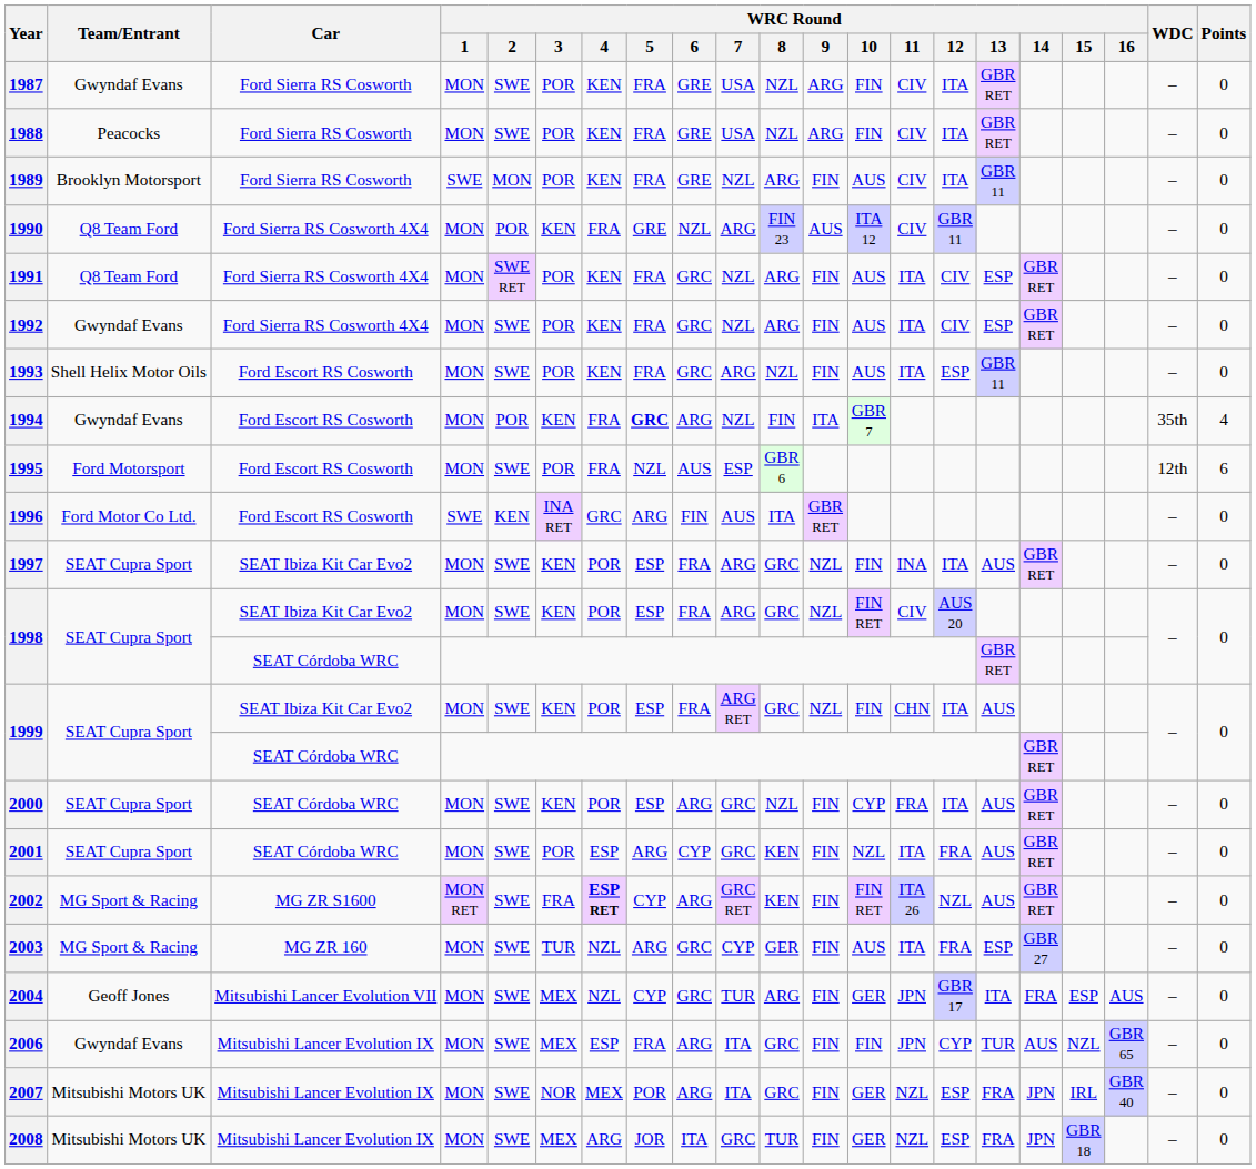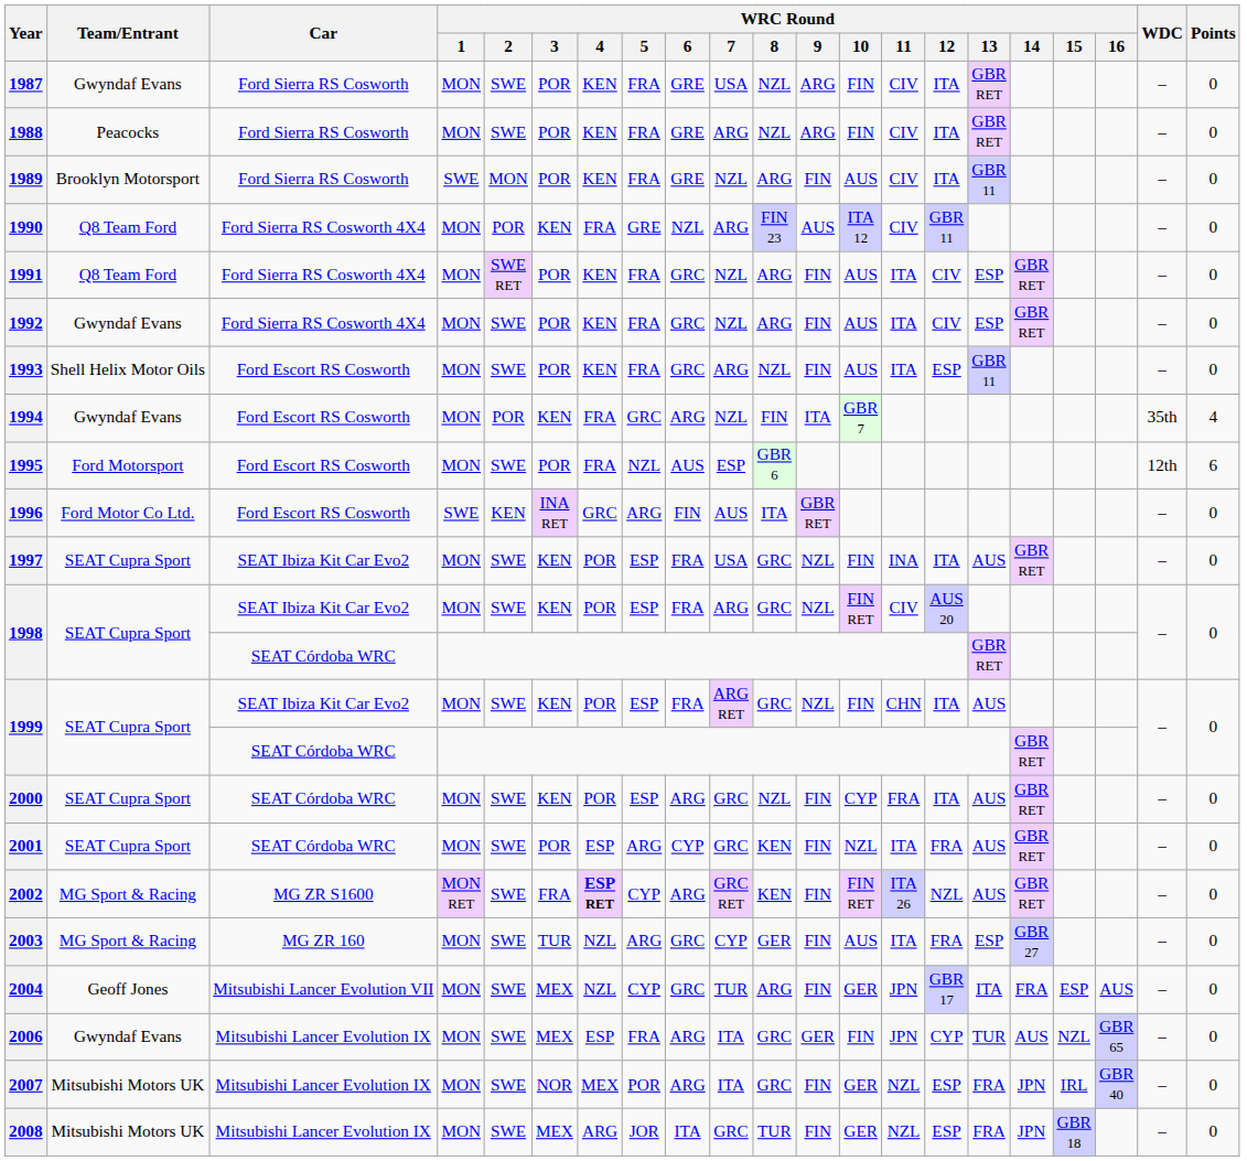 <table class="wikitable" border="1" style="text-align:center; font-size:90%;">
 <tr>
 <th rowspan="2">Year</th>
 <th rowspan="2">Team/Entrant</th>
 <th rowspan="2">Car</th>
 <th colspan="16">WRC Round</th>
 <th rowspan="2">WDC</th>
 <th rowspan="2">Points</th>
 </tr>
 <tr>
 <th>1</th>
 <th>2</th>
 <th>3</th>
 <th>4</th>
 <th>5</th>
 <th>6</th>
 <th>7</th>
 <th>8</th>
 <th>9</th>
 <th>10</th>
 <th>11</th>
 <th>12</th>
 <th>13</th>
 <th>14</th>
 <th>15</th>
 <th>16</th>
 </tr>
 <tr>
 <th><a href='#'>1987</a></th>
 <td>Gwyndaf Evans</td>
 <td><a href='#'>Ford Sierra RS Cosworth</a></td>
 <td><a href='#'>MON</a></td>
 <td><a href='#'>SWE</a></td>
 <td><a href='#'>POR</a></td>
 <td><a href='#'>KEN</a></td>
 <td><a href='#'>FRA</a></td>
 <td><a href='#'>GRE</a></td>
 <td><a href='#'>USA</a></td>
 <td><a href='#'>NZL</a></td>
 <td><a href='#'>ARG</a></td>
 <td><a href='#'>FIN</a></td>
 <td><a href='#'>CIV</a></td>
 <td><a href='#'>ITA</a></td>
 <td style="background:#efcfff;"><a href='#'>GBR</a><br><small>RET</small></td>
 <td></td>
 <td></td>
 <td></td>
 <td>–</td>
 <td>0</td>
 </tr>
 <tr>
 <th><a href='#'>1988</a></th>
 <td>Peacocks</td>
 <td><a href='#'>Ford Sierra RS Cosworth</a></td>
 <td><a href='#'>MON</a></td>
 <td><a href='#'>SWE</a></td>
 <td><a href='#'>POR</a></td>
 <td><a href='#'>KEN</a></td>
 <td><a href='#'>FRA</a></td>
 <td><a href='#'>GRE</a></td>
-<td><a href='#'>USA</a></td>
+<td><a href='#'>ARG</a></td>
 <td><a href='#'>NZL</a></td>
 <td><a href='#'>ARG</a></td>
 <td><a href='#'>FIN</a></td>
 <td><a href='#'>CIV</a></td>
 <td><a href='#'>ITA</a></td>
 <td style="background:#efcfff;"><a href='#'>GBR</a><br><small>RET</small></td>
 <td></td>
 <td></td>
 <td></td>
 <td>–</td>
 <td>0</td>
 </tr>
 <tr>
 <th><a href='#'>1989</a></th>
 <td>Brooklyn Motorsport</td>
 <td><a href='#'>Ford Sierra RS Cosworth</a></td>
 <td><a href='#'>SWE</a></td>
 <td><a href='#'>MON</a></td>
 <td><a href='#'>POR</a></td>
 <td><a href='#'>KEN</a></td>
 <td><a href='#'>FRA</a></td>
 <td><a href='#'>GRE</a></td>
 <td><a href='#'>NZL</a></td>
 <td><a href='#'>ARG</a></td>
 <td><a href='#'>FIN</a></td>
 <td><a href='#'>AUS</a></td>
 <td><a href='#'>CIV</a></td>
 <td><a href='#'>ITA</a></td>
 <td style="background:#cfcfff;"><a href='#'>GBR</a><br><small>11</small></td>
 <td></td>
 <td></td>
 <td></td>
 <td>–</td>
 <td>0</td>
 </tr>
 <tr>
 <th><a href='#'>1990</a></th>
 <td><a href='#'>Q8 Team Ford</a></td>
 <td><a href='#'>Ford Sierra RS Cosworth 4X4</a></td>
 <td><a href='#'>MON</a></td>
 <td><a href='#'>POR</a></td>
 <td><a href='#'>KEN</a></td>
 <td><a href='#'>FRA</a></td>
 <td><a href='#'>GRE</a></td>
 <td><a href='#'>NZL</a></td>
 <td><a href='#'>ARG</a></td>
 <td style="background:#cfcfff;"><a href='#'>FIN</a><br><small>23</small></td>
 <td><a href='#'>AUS</a></td>
 <td style="background:#cfcfff;"><a href='#'>ITA</a><br><small>12</small></td>
 <td><a href='#'>CIV</a></td>
 <td style="background:#cfcfff;"><a href='#'>GBR</a><br><small>11</small></td>
 <td></td>
 <td></td>
 <td></td>
 <td></td>
 <td>–</td>
 <td>0</td>
 </tr>
 <tr>
 <th><a href='#'>1991</a></th>
 <td><a href='#'>Q8 Team Ford</a></td>
 <td><a href='#'>Ford Sierra RS Cosworth 4X4</a></td>
 <td><a href='#'>MON</a></td>
 <td style="background:#efcfff;"><a href='#'>SWE</a><br><small>RET</small></td>
 <td><a href='#'>POR</a></td>
 <td><a href='#'>KEN</a></td>
 <td><a href='#'>FRA</a></td>
 <td><a href='#'>GRC</a></td>
 <td><a href='#'>NZL</a></td>
 <td><a href='#'>ARG</a></td>
 <td><a href='#'>FIN</a></td>
 <td><a href='#'>AUS</a></td>
 <td><a href='#'>ITA</a></td>
 <td><a href='#'>CIV</a></td>
 <td><a href='#'>ESP</a></td>
 <td style="background:#efcfff;"><a href='#'>GBR</a><br><small>RET</small></td>
 <td></td>
 <td></td>
 <td>–</td>
 <td>0</td>
 </tr>
 <tr>
 <th><a href='#'>1992</a></th>
 <td>Gwyndaf Evans</td>
 <td><a href='#'>Ford Sierra RS Cosworth 4X4</a></td>
 <td><a href='#'>MON</a></td>
 <td><a href='#'>SWE</a></td>
 <td><a href='#'>POR</a></td>
 <td><a href='#'>KEN</a></td>
 <td><a href='#'>FRA</a></td>
 <td><a href='#'>GRC</a></td>
 <td><a href='#'>NZL</a></td>
 <td><a href='#'>ARG</a></td>
 <td><a href='#'>FIN</a></td>
 <td><a href='#'>AUS</a></td>
 <td><a href='#'>ITA</a></td>
 <td><a href='#'>CIV</a></td>
 <td><a href='#'>ESP</a></td>
 <td style="background:#efcfff;"><a href='#'>GBR</a><br><small>RET</small></td>
 <td></td>
 <td></td>
 <td>–</td>
 <td>0</td>
 </tr>
 <tr>
 <th><a href='#'>1993</a></th>
 <td>Shell Helix Motor Oils</td>
 <td><a href='#'>Ford Escort RS Cosworth</a></td>
 <td><a href='#'>MON</a></td>
 <td><a href='#'>SWE</a></td>
 <td><a href='#'>POR</a></td>
 <td><a href='#'>KEN</a></td>
 <td><a href='#'>FRA</a></td>
 <td><a href='#'>GRC</a></td>
 <td><a href='#'>ARG</a></td>
 <td><a href='#'>NZL</a></td>
 <td><a href='#'>FIN</a></td>
 <td><a href='#'>AUS</a></td>
 <td><a href='#'>ITA</a></td>
 <td><a href='#'>ESP</a></td>
 <td style="background:#cfcfff;"><a href='#'>GBR</a><br><small>11</small></td>
 <td></td>
 <td></td>
 <td></td>
 <td>–</td>
 <td>0</td>
 </tr>
 <tr>
 <th><a href='#'>1994</a></th>
 <td>Gwyndaf Evans</td>
 <td><a href='#'>Ford Escort RS Cosworth</a></td>
 <td><a href='#'>MON</a></td>
 <td><a href='#'>POR</a></td>
 <td><a href='#'>KEN</a></td>
 <td><a href='#'>FRA</a></td>
-<td><strong><a href='#'>GRC</a></strong></td>
+<td><a href='#'>GRC</a></td>
 <td><a href='#'>ARG</a></td>
 <td><a href='#'>NZL</a></td>
 <td><a href='#'>FIN</a></td>
 <td><a href='#'>ITA</a></td>
 <td style="background:#DFFFDF;"><a href='#'>GBR</a><br><small>7</small></td>
 <td></td>
 <td></td>
 <td></td>
 <td></td>
 <td></td>
 <td></td>
 <td>35th</td>
 <td>4</td>
 </tr>
 <tr>
 <th><a href='#'>1995</a></th>
 <td><a href='#'>Ford Motorsport</a></td>
 <td><a href='#'>Ford Escort RS Cosworth</a></td>
 <td><a href='#'>MON</a></td>
 <td><a href='#'>SWE</a></td>
 <td><a href='#'>POR</a></td>
 <td><a href='#'>FRA</a></td>
 <td><a href='#'>NZL</a></td>
 <td><a href='#'>AUS</a></td>
 <td><a href='#'>ESP</a></td>
 <td style="background:#DFFFDF;"><a href='#'>GBR</a><br><small>6</small></td>
 <td></td>
 <td></td>
 <td></td>
 <td></td>
 <td></td>
 <td></td>
 <td></td>
 <td></td>
 <td>12th</td>
 <td>6</td>
 </tr>
 <tr>
 <th><a href='#'>1996</a></th>
 <td><a href='#'>Ford Motor Co Ltd.</a></td>
 <td><a href='#'>Ford Escort RS Cosworth</a></td>
 <td><a href='#'>SWE</a></td>
 <td><a href='#'>KEN</a></td>
 <td style="background:#efcfff;"><a href='#'>INA</a><br><small>RET</small></td>
 <td><a href='#'>GRC</a></td>
 <td><a href='#'>ARG</a></td>
 <td><a href='#'>FIN</a></td>
 <td><a href='#'>AUS</a></td>
 <td><a href='#'>ITA</a></td>
 <td style="background:#efcfff;"><a href='#'>GBR</a><br><small>RET</small></td>
 <td></td>
 <td></td>
 <td></td>
 <td></td>
 <td></td>
 <td></td>
 <td></td>
 <td>–</td>
 <td>0</td>
 </tr>
 <tr>
 <th><a href='#'>1997</a></th>
 <td><a href='#'>SEAT Cupra Sport</a></td>
 <td><a href='#'>SEAT Ibiza Kit Car Evo2</a></td>
 <td><a href='#'>MON</a></td>
 <td><a href='#'>SWE</a></td>
 <td><a href='#'>KEN</a></td>
 <td><a href='#'>POR</a></td>
 <td><a href='#'>ESP</a></td>
 <td><a href='#'>FRA</a></td>
-<td><a href='#'>ARG</a></td>
+<td><a href='#'>USA</a></td>
 <td><a href='#'>GRC</a></td>
 <td><a href='#'>NZL</a></td>
 <td><a href='#'>FIN</a></td>
 <td><a href='#'>INA</a></td>
 <td><a href='#'>ITA</a></td>
 <td><a href='#'>AUS</a></td>
 <td style="background:#efcfff;"><a href='#'>GBR</a><br><small>RET</small></td>
 <td></td>
 <td></td>
 <td>–</td>
 <td>0</td>
 </tr>
 <tr>
 <th rowspan=2><a href='#'>1998</a></th>
 <td rowspan=2><a href='#'>SEAT Cupra Sport</a></td>
 <td><a href='#'>SEAT Ibiza Kit Car Evo2</a></td>
 <td><a href='#'>MON</a></td>
 <td><a href='#'>SWE</a></td>
 <td><a href='#'>KEN</a></td>
 <td><a href='#'>POR</a></td>
 <td><a href='#'>ESP</a></td>
 <td><a href='#'>FRA</a></td>
 <td><a href='#'>ARG</a></td>
 <td><a href='#'>GRC</a></td>
 <td><a href='#'>NZL</a></td>
 <td style="background:#efcfff;"><a href='#'>FIN</a><br><small>RET</small></td>
 <td><a href='#'>CIV</a></td>
 <td style="background:#cfcfff;"><a href='#'>AUS</a><br><small>20</small></td>
 <td></td>
 <td></td>
 <td></td>
 <td></td>
 <td rowspan=2>–</td>
 <td rowspan=2>0</td>
 </tr>
 <tr>
 <td><a href='#'>SEAT Córdoba WRC</a></td>
 <td colspan=12></td>
 <td style="background:#efcfff;"><a href='#'>GBR</a><br><small>RET</small></td>
 <td></td>
 <td></td>
 <td></td>
 </tr>
 <tr>
 <th rowspan=2><a href='#'>1999</a></th>
 <td rowspan=2><a href='#'>SEAT Cupra Sport</a></td>
 <td><a href='#'>SEAT Ibiza Kit Car Evo2</a></td>
 <td><a href='#'>MON</a></td>
 <td><a href='#'>SWE</a></td>
 <td><a href='#'>KEN</a></td>
 <td><a href='#'>POR</a></td>
 <td><a href='#'>ESP</a></td>
 <td><a href='#'>FRA</a></td>
 <td style="background:#efcfff;"><a href='#'>ARG</a><br><small>RET</small></td>
 <td><a href='#'>GRC</a></td>
 <td><a href='#'>NZL</a></td>
 <td><a href='#'>FIN</a></td>
 <td><a href='#'>CHN</a></td>
 <td><a href='#'>ITA</a></td>
 <td><a href='#'>AUS</a></td>
 <td></td>
 <td></td>
 <td></td>
 <td rowspan=2>–</td>
 <td rowspan=2>0</td>
 </tr>
 <tr>
 <td><a href='#'>SEAT Córdoba WRC</a></td>
 <td colspan=13></td>
 <td style="background:#efcfff;"><a href='#'>GBR</a><br><small>RET</small></td>
 <td></td>
 <td></td>
 </tr>
 <tr>
 <th><a href='#'>2000</a></th>
 <td><a href='#'>SEAT Cupra Sport</a></td>
 <td><a href='#'>SEAT Córdoba WRC</a></td>
 <td><a href='#'>MON</a></td>
 <td><a href='#'>SWE</a></td>
 <td><a href='#'>KEN</a></td>
 <td><a href='#'>POR</a></td>
 <td><a href='#'>ESP</a></td>
 <td><a href='#'>ARG</a></td>
 <td><a href='#'>GRC</a></td>
 <td><a href='#'>NZL</a></td>
 <td><a href='#'>FIN</a></td>
 <td><a href='#'>CYP</a></td>
 <td><a href='#'>FRA</a></td>
 <td><a href='#'>ITA</a></td>
 <td><a href='#'>AUS</a></td>
 <td style="background:#efcfff;"><a href='#'>GBR</a><br><small>RET</small></td>
 <td></td>
 <td></td>
 <td>–</td>
 <td>0</td>
 </tr>
 <tr>
 <th><a href='#'>2001</a></th>
 <td><a href='#'>SEAT Cupra Sport</a></td>
 <td><a href='#'>SEAT Córdoba WRC</a></td>
 <td><a href='#'>MON</a></td>
 <td><a href='#'>SWE</a></td>
 <td><a href='#'>POR</a></td>
 <td><a href='#'>ESP</a></td>
 <td><a href='#'>ARG</a></td>
 <td><a href='#'>CYP</a></td>
 <td><a href='#'>GRC</a></td>
 <td><a href='#'>KEN</a></td>
 <td><a href='#'>FIN</a></td>
 <td><a href='#'>NZL</a></td>
 <td><a href='#'>ITA</a></td>
 <td><a href='#'>FRA</a></td>
 <td><a href='#'>AUS</a></td>
 <td style="background:#efcfff;"><a href='#'>GBR</a><br><small>RET</small></td>
 <td></td>
 <td></td>
 <td>–</td>
 <td>0</td>
 </tr>
 <tr>
 <th><a href='#'>2002</a></th>
 <td><a href='#'>MG Sport & Racing</a></td>
 <td><a href='#'>MG ZR S1600</a></td>
 <td style="background:#efcfff;"><a href='#'>MON</a><br><small>RET</small></td>
 <td><a href='#'>SWE</a></td>
 <td><a href='#'>FRA</a></td>
 <td style="background:#efcfff;"><strong><a href='#'>ESP</a><br><small>RET</small></strong></td>
 <td><a href='#'>CYP</a></td>
 <td><a href='#'>ARG</a></td>
 <td style="background:#efcfff;"><a href='#'>GRC</a><br><small>RET</small></td>
 <td><a href='#'>KEN</a></td>
 <td><a href='#'>FIN</a></td>
 <td style="background:#efcfff;"><a href='#'>FIN</a><br><small>RET</small></td>
 <td style="background:#cfcfff;"><a href='#'>ITA</a><br><small>26</small></td>
 <td><a href='#'>NZL</a></td>
 <td><a href='#'>AUS</a></td>
 <td style="background:#efcfff;"><a href='#'>GBR</a><br><small>RET</small></td>
 <td></td>
 <td></td>
 <td>–</td>
 <td>0</td>
 </tr>
 <tr>
 <th><a href='#'>2003</a></th>
 <td><a href='#'>MG Sport & Racing</a></td>
 <td><a href='#'>MG ZR 160</a></td>
 <td><a href='#'>MON</a></td>
 <td><a href='#'>SWE</a></td>
 <td><a href='#'>TUR</a></td>
 <td><a href='#'>NZL</a></td>
 <td><a href='#'>ARG</a></td>
 <td><a href='#'>GRC</a></td>
 <td><a href='#'>CYP</a></td>
 <td><a href='#'>GER</a></td>
 <td><a href='#'>FIN</a></td>
 <td><a href='#'>AUS</a></td>
 <td><a href='#'>ITA</a></td>
 <td><a href='#'>FRA</a></td>
 <td><a href='#'>ESP</a></td>
 <td style="background:#cfcfff;"><a href='#'>GBR</a><br><small>27</small></td>
 <td></td>
 <td></td>
 <td>–</td>
 <td>0</td>
 </tr>
 <tr>
 <th><a href='#'>2004</a></th>
 <td>Geoff Jones</td>
 <td><a href='#'>Mitsubishi Lancer Evolution VII</a></td>
 <td><a href='#'>MON</a></td>
 <td><a href='#'>SWE</a></td>
 <td><a href='#'>MEX</a></td>
 <td><a href='#'>NZL</a></td>
 <td><a href='#'>CYP</a></td>
 <td><a href='#'>GRC</a></td>
 <td><a href='#'>TUR</a></td>
 <td><a href='#'>ARG</a></td>
 <td><a href='#'>FIN</a></td>
 <td><a href='#'>GER</a></td>
 <td><a href='#'>JPN</a></td>
 <td style="background:#cfcfff;"><a href='#'>GBR</a><br><small>17</small></td>
 <td><a href='#'>ITA</a></td>
 <td><a href='#'>FRA</a></td>
 <td><a href='#'>ESP</a></td>
 <td><a href='#'>AUS</a></td>
 <td>–</td>
 <td>0</td>
 </tr>
 <tr>
 <th><a href='#'>2006</a></th>
 <td>Gwyndaf Evans</td>
 <td><a href='#'>Mitsubishi Lancer Evolution IX</a></td>
 <td><a href='#'>MON</a></td>
 <td><a href='#'>SWE</a></td>
 <td><a href='#'>MEX</a></td>
 <td><a href='#'>ESP</a></td>
 <td><a href='#'>FRA</a></td>
 <td><a href='#'>ARG</a></td>
 <td><a href='#'>ITA</a></td>
 <td><a href='#'>GRC</a></td>
-<td><a href='#'>FIN</a></td>
+<td><a href='#'>GER</a></td>
 <td><a href='#'>FIN</a></td>
 <td><a href='#'>JPN</a></td>
 <td><a href='#'>CYP</a></td>
 <td><a href='#'>TUR</a></td>
 <td><a href='#'>AUS</a></td>
 <td><a href='#'>NZL</a></td>
 <td style="background:#cfcfff;"><a href='#'>GBR</a><br><small>65</small></td>
 <td>–</td>
 <td>0</td>
 </tr>
 <tr>
 <th><a href='#'>2007</a></th>
 <td>Mitsubishi Motors UK</td>
 <td><a href='#'>Mitsubishi Lancer Evolution IX</a></td>
 <td><a href='#'>MON</a></td>
 <td><a href='#'>SWE</a></td>
 <td><a href='#'>NOR</a></td>
 <td><a href='#'>MEX</a></td>
 <td><a href='#'>POR</a></td>
 <td><a href='#'>ARG</a></td>
 <td><a href='#'>ITA</a></td>
 <td><a href='#'>GRC</a></td>
 <td><a href='#'>FIN</a></td>
 <td><a href='#'>GER</a></td>
 <td><a href='#'>NZL</a></td>
 <td><a href='#'>ESP</a></td>
 <td><a href='#'>FRA</a></td>
 <td><a href='#'>JPN</a></td>
 <td><a href='#'>IRL</a></td>
 <td style="background:#cfcfff;"><a href='#'>GBR</a><br><small>40</small></td>
 <td>–</td>
 <td>0</td>
 </tr>
 <tr>
 <th><a href='#'>2008</a></th>
 <td>Mitsubishi Motors UK</td>
 <td><a href='#'>Mitsubishi Lancer Evolution IX</a></td>
 <td><a href='#'>MON</a></td>
 <td><a href='#'>SWE</a></td>
 <td><a href='#'>MEX</a></td>
 <td><a href='#'>ARG</a></td>
 <td><a href='#'>JOR</a></td>
 <td><a href='#'>ITA</a></td>
 <td><a href='#'>GRC</a></td>
 <td><a href='#'>TUR</a></td>
 <td><a href='#'>FIN</a></td>
 <td><a href='#'>GER</a></td>
 <td><a href='#'>NZL</a></td>
 <td><a href='#'>ESP</a></td>
 <td><a href='#'>FRA</a></td>
 <td><a href='#'>JPN</a></td>
 <td style="background:#cfcfff;"><a href='#'>GBR</a><br><small>18</small></td>
 <td></td>
 <td>–</td>
 <td>0</td>
 </tr>
 <tr>
 </tr>
 </table>
